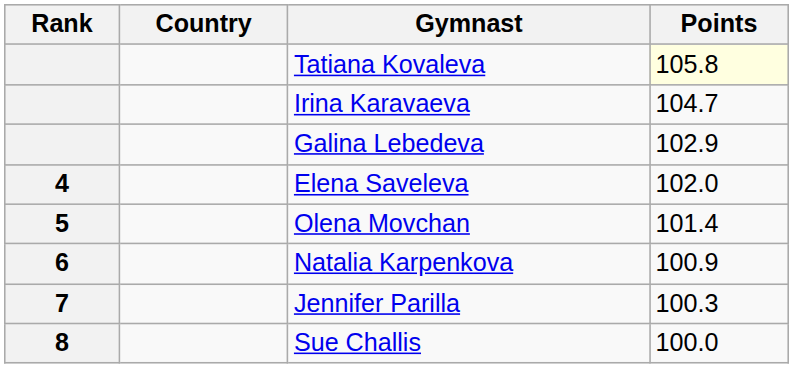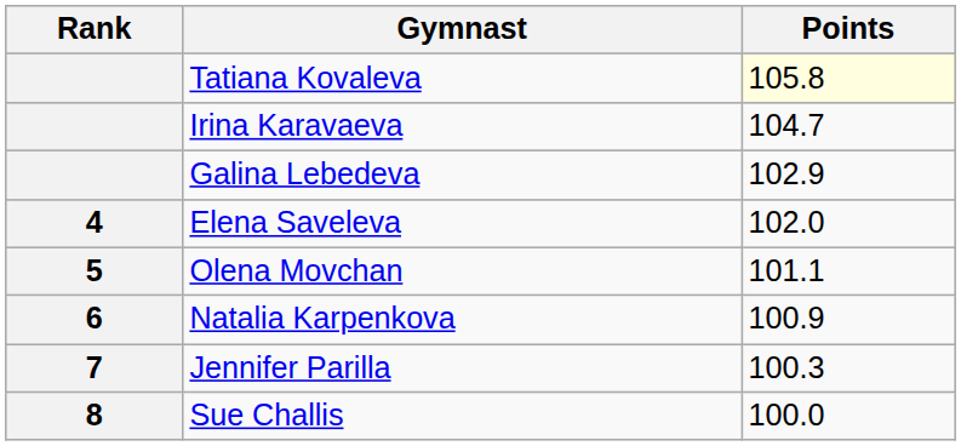 <table class="wikitable" width=500>
 <tr bgcolor="#efefef">
 <th>Rank</th>
-<th>Country</th>
 <th>Gymnast</th>
 <th>Points</th>
 </tr>
 <tr>
 <th></th>
-<td></td>
 <td><a href='#'>Tatiana Kovaleva</a></td>
 <td style="background: lightyellow;">105.8</td>
 </tr>
 <tr>
 <th></th>
-<td></td>
 <td><a href='#'>Irina Karavaeva</a></td>
 <td>104.7</td>
 </tr>
 <tr>
 <th></th>
-<td></td>
 <td><a href='#'>Galina Lebedeva</a></td>
 <td>102.9</td>
 </tr>
 <tr>
 <th>4</th>
-<td></td>
 <td><a href='#'>Elena Saveleva</a></td>
 <td>102.0</td>
 </tr>
 <tr>
 <th>5</th>
-<td></td>
 <td><a href='#'>Olena Movchan</a></td>
-<td>101.4</td>
+<td>101.1</td>
 </tr>
 <tr>
 <th>6</th>
-<td></td>
 <td><a href='#'>Natalia Karpenkova</a></td>
 <td>100.9</td>
 </tr>
 <tr>
 <th>7</th>
-<td></td>
 <td><a href='#'>Jennifer Parilla</a></td>
 <td>100.3</td>
 </tr>
 <tr>
 <th>8</th>
-<td></td>
 <td><a href='#'>Sue Challis</a></td>
 <td>100.0</td>
 </tr>
 </table>
